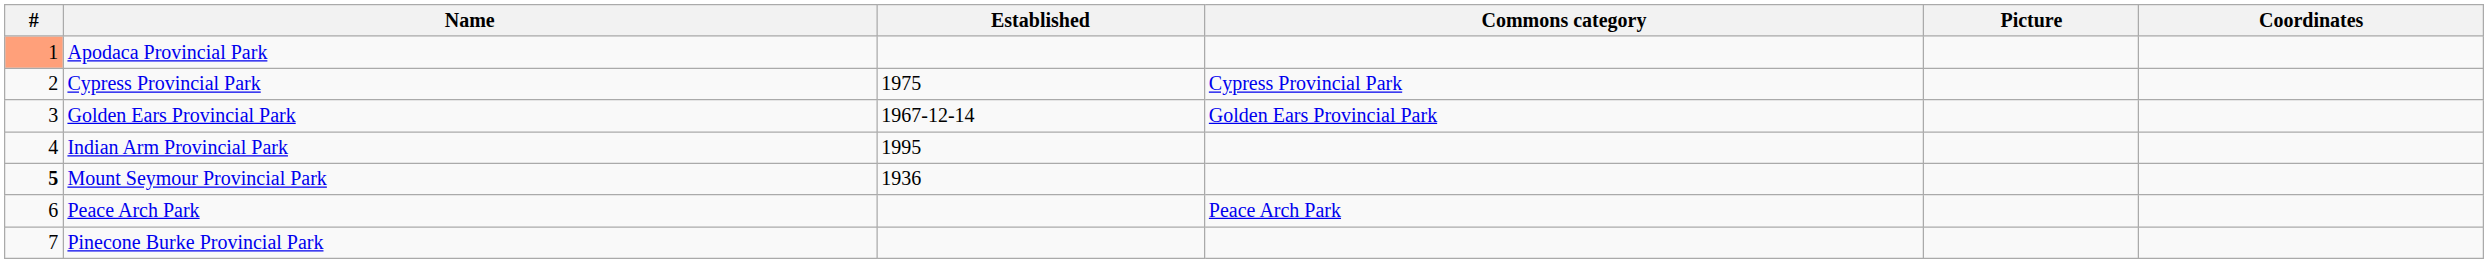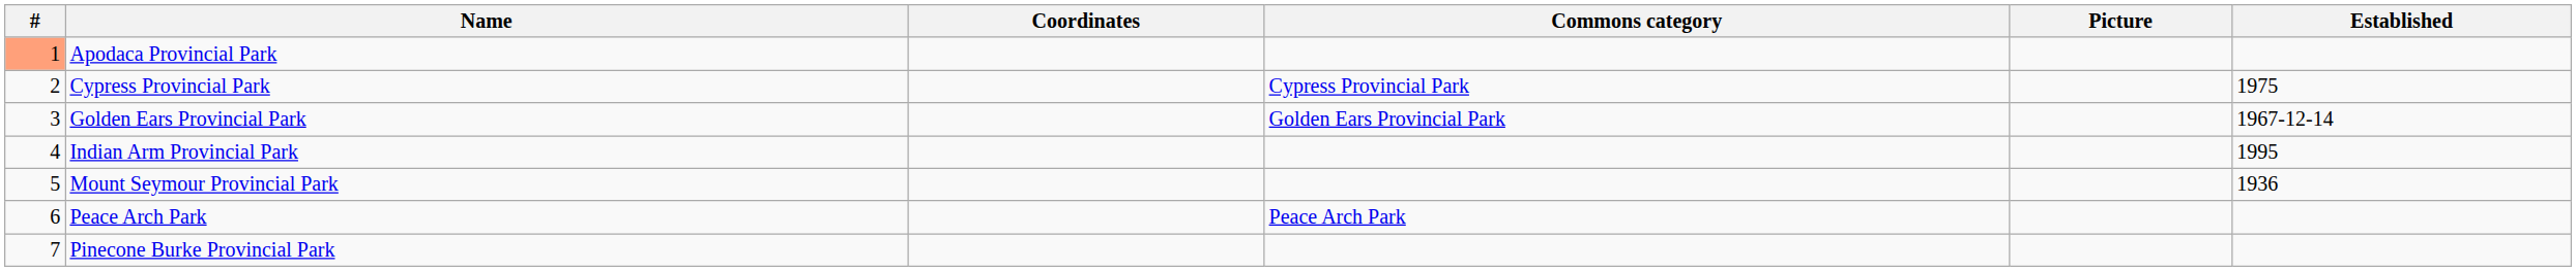 <table class="wikitable sortable" style="width:100%;">
 <tr>
 <th>#</th>
 <th>Name</th>
-<th>Established</th>
+<th>Coordinates</th>
 <th>Commons category</th>
 <th>Picture</th>
-<th>Coordinates</th>
+<th>Established</th>
 </tr>
 <tr>
 <td style="background: lightsalmon; text-align:right;">1</td>
 <td><a href='#'>Apodaca Provincial Park</a></td>
 <td></td>
 <td></td>
 <td></td>
 <td></td>
 </tr>
 <tr>
 <td style="text-align:right;">2</td>
 <td><a href='#'>Cypress Provincial Park</a></td>
-<td>1975</td>
+<td></td>
 <td><a href='#'>Cypress Provincial Park</a></td>
 <td></td>
-<td></td>
+<td>1975</td>
 </tr>
 <tr>
 <td style="text-align:right;">3</td>
 <td><a href='#'>Golden Ears Provincial Park</a></td>
-<td>1967-12-14</td>
+<td></td>
 <td><a href='#'>Golden Ears Provincial Park</a></td>
 <td></td>
-<td></td>
+<td>1967-12-14</td>
 </tr>
 <tr>
 <td style="text-align:right;">4</td>
 <td><a href='#'>Indian Arm Provincial Park</a></td>
-<td>1995</td>
 <td></td>
 <td></td>
 <td></td>
+<td>1995</td>
 </tr>
 <tr>
-<td style="text-align:right;"><strong>5</strong></td>
+<td style="text-align:right;">5</td>
 <td><a href='#'>Mount Seymour Provincial Park</a></td>
-<td>1936</td>
 <td></td>
 <td></td>
 <td></td>
+<td>1936</td>
 </tr>
 <tr>
 <td style="text-align:right;">6</td>
 <td><a href='#'>Peace Arch Park</a></td>
 <td></td>
 <td><a href='#'>Peace Arch Park</a></td>
 <td></td>
 <td></td>
 </tr>
 <tr>
 <td style="text-align:right;">7</td>
 <td><a href='#'>Pinecone Burke Provincial Park</a></td>
 <td></td>
 <td></td>
 <td></td>
 <td></td>
 </tr>
 </table>
